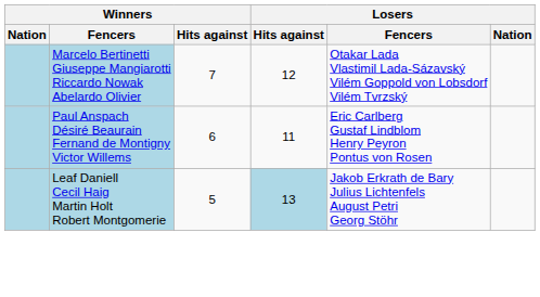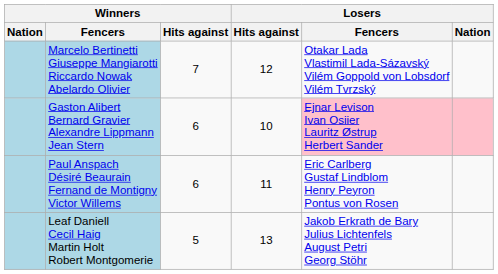 <table class=wikitable>
 <tr>
 <th colspan=3>Winners</th>
 <th colspan=3>Losers</th>
 </tr>
 <tr>
 <th>Nation</th>
 <th>Fencers</th>
 <th>Hits against</th>
 <th>Hits against</th>
 <th>Fencers</th>
 <th>Nation</th>
 </tr>
 <tr>
 <td bgcolor=lightblue></td>
 <td bgcolor=lightblue><a href='#'>Marcelo Bertinetti</a> <br> <a href='#'>Giuseppe Mangiarotti</a> <br> <a href='#'>Riccardo Nowak</a> <br> <a href='#'>Abelardo Olivier</a></td>
 <td align=center>7</td>
 <td align=center>12</td>
 <td><a href='#'>Otakar Lada</a> <br> <a href='#'>Vlastimil Lada-Sázavský</a> <br> <a href='#'>Vilém Goppold von Lobsdorf</a> <br> <a href='#'>Vilém Tvrzský</a></td>
 <td></td>
 </tr>
 <tr>
 <td bgcolor=lightblue></td>
+<td bgcolor=lightblue><a href='#'>Gaston Alibert</a> <br> <a href='#'>Bernard Gravier</a> <br> <a href='#'>Alexandre Lippmann</a> <br> <a href='#'>Jean Stern</a></td>
+<td align=center>6</td>
+<td align=center>10</td>
+<td bgcolor=pink><a href='#'>Ejnar Levison</a> <br> <a href='#'>Ivan Osiier</a> <br> <a href='#'>Lauritz Østrup</a> <br> <a href='#'>Herbert Sander</a></td>
+<td bgcolor=pink></td>
+</tr>
+<tr>
+<td bgcolor=lightblue></td>
 <td bgcolor=lightblue><a href='#'>Paul Anspach</a> <br> <a href='#'>Désiré Beaurain</a> <br> <a href='#'>Fernand de Montigny</a> <br> <a href='#'>Victor Willems</a></td>
 <td align=center>6</td>
 <td align=center>11</td>
 <td><a href='#'>Eric Carlberg</a> <br> <a href='#'>Gustaf Lindblom</a> <br> <a href='#'>Henry Peyron</a> <br> <a href='#'>Pontus von Rosen</a></td>
 <td></td>
 </tr>
 <tr>
 <td bgcolor=lightblue></td>
 <td bgcolor=lightblue>Leaf Daniell <br> <a href='#'>Cecil Haig</a> <br> Martin Holt <br> Robert Montgomerie</td>
 <td align=center>5</td>
-<td align=center style="background: lightblue;">13</td>
+<td align=center>13</td>
 <td><a href='#'>Jakob Erkrath de Bary</a> <br> <a href='#'>Julius Lichtenfels</a> <br> <a href='#'>August Petri</a> <br> <a href='#'>Georg Stöhr</a></td>
 <td></td>
 </tr>
 </table>
